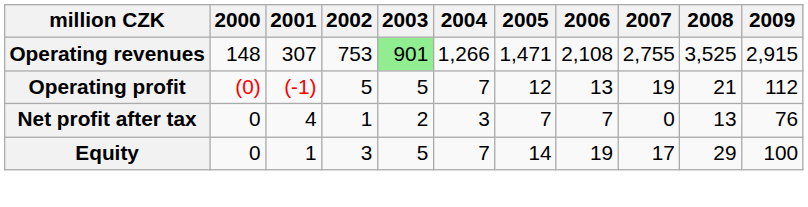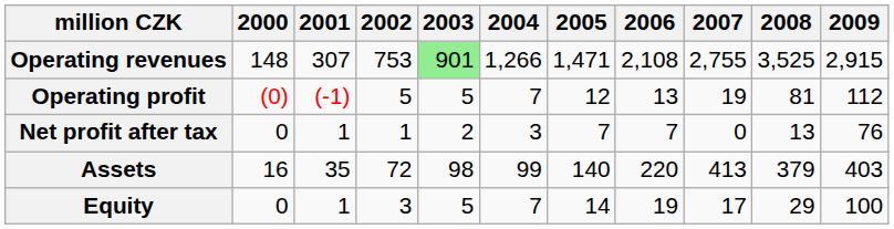 <table class="wikitable" |>
 <tr>
 <th>million CZK</th>
 <th>2000</th>
 <th>2001</th>
 <th>2002</th>
 <th>2003</th>
 <th>2004</th>
 <th>2005</th>
 <th>2006</th>
 <th>2007</th>
 <th>2008</th>
 <th>2009</th>
 </tr>
 <tr>
 <th>Operating revenues</th>
 <td align="right">148</td>
 <td align="right">307</td>
 <td align="right">753</td>
 <td align="right" style="background: lightgreen;">901</td>
 <td align="right">1,266</td>
 <td align="right">1,471</td>
 <td align="right">2,108</td>
 <td align="right">2,755</td>
 <td align="right">3,525</td>
 <td align="right">2,915</td>
 </tr>
 <tr>
 <th>Operating profit</th>
 <td style="color:red" align="right">(0)</td>
 <td style="color:red" align="right">(-1)</td>
 <td align="right">5</td>
 <td align="right">5</td>
 <td align="right">7</td>
 <td align="right">12</td>
 <td align="right">13</td>
 <td align="right">19</td>
-<td align="right">21</td>
+<td align="right">81</td>
 <td align="right">112</td>
 </tr>
 <tr>
 <th>Net profit after tax</th>
 <td align="right">0</td>
-<td align="right">4</td>
+<td align="right">1</td>
 <td align="right">1</td>
 <td align="right">2</td>
 <td align="right">3</td>
 <td align="right">7</td>
 <td align="right">7</td>
 <td align="right">0</td>
 <td align="right">13</td>
 <td align="right">76</td>
+</tr>
+<tr>
+<th>Assets</th>
+<td align="right">16</td>
+<td align="right">35</td>
+<td align="right">72</td>
+<td align="right">98</td>
+<td align="right">99</td>
+<td align="right">140</td>
+<td align="right">220</td>
+<td align="right">413</td>
+<td align="right">379</td>
+<td align="right">403</td>
 </tr>
 <tr>
 <th>Equity</th>
 <td align="right">0</td>
 <td align="right">1</td>
 <td align="right">3</td>
 <td align="right">5</td>
 <td align="right">7</td>
 <td align="right">14</td>
 <td align="right">19</td>
 <td align="right">17</td>
 <td align="right">29</td>
 <td align="right">100</td>
 </tr>
 </table>
